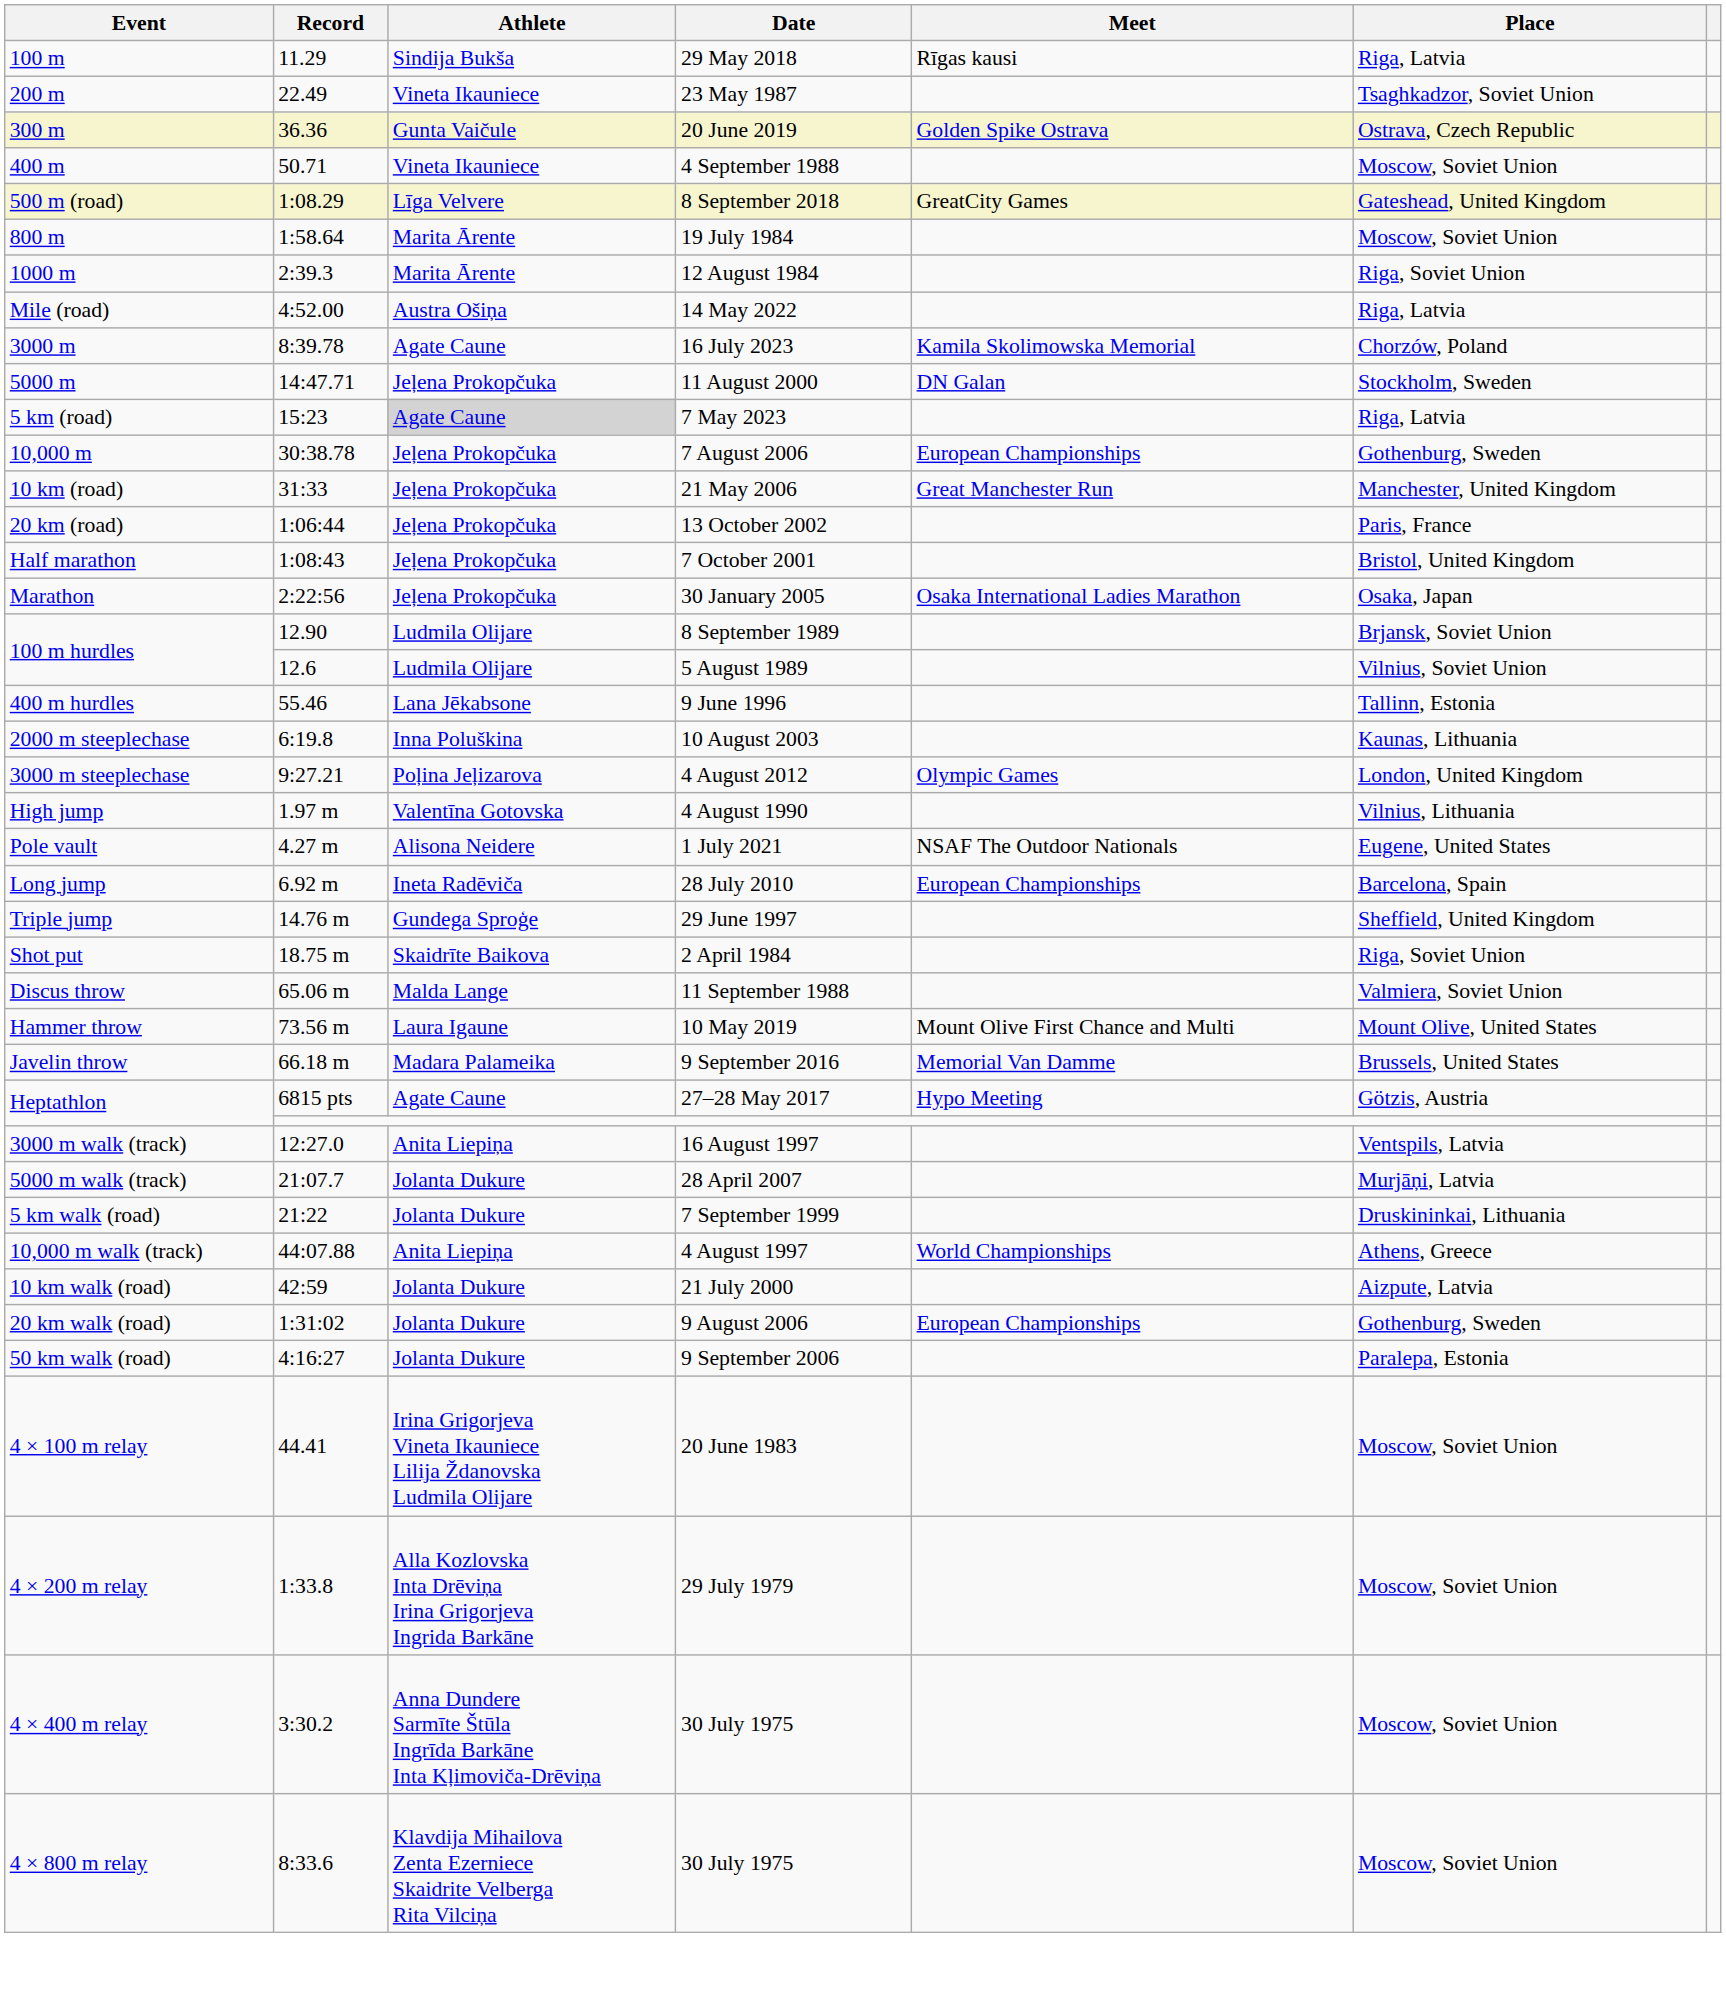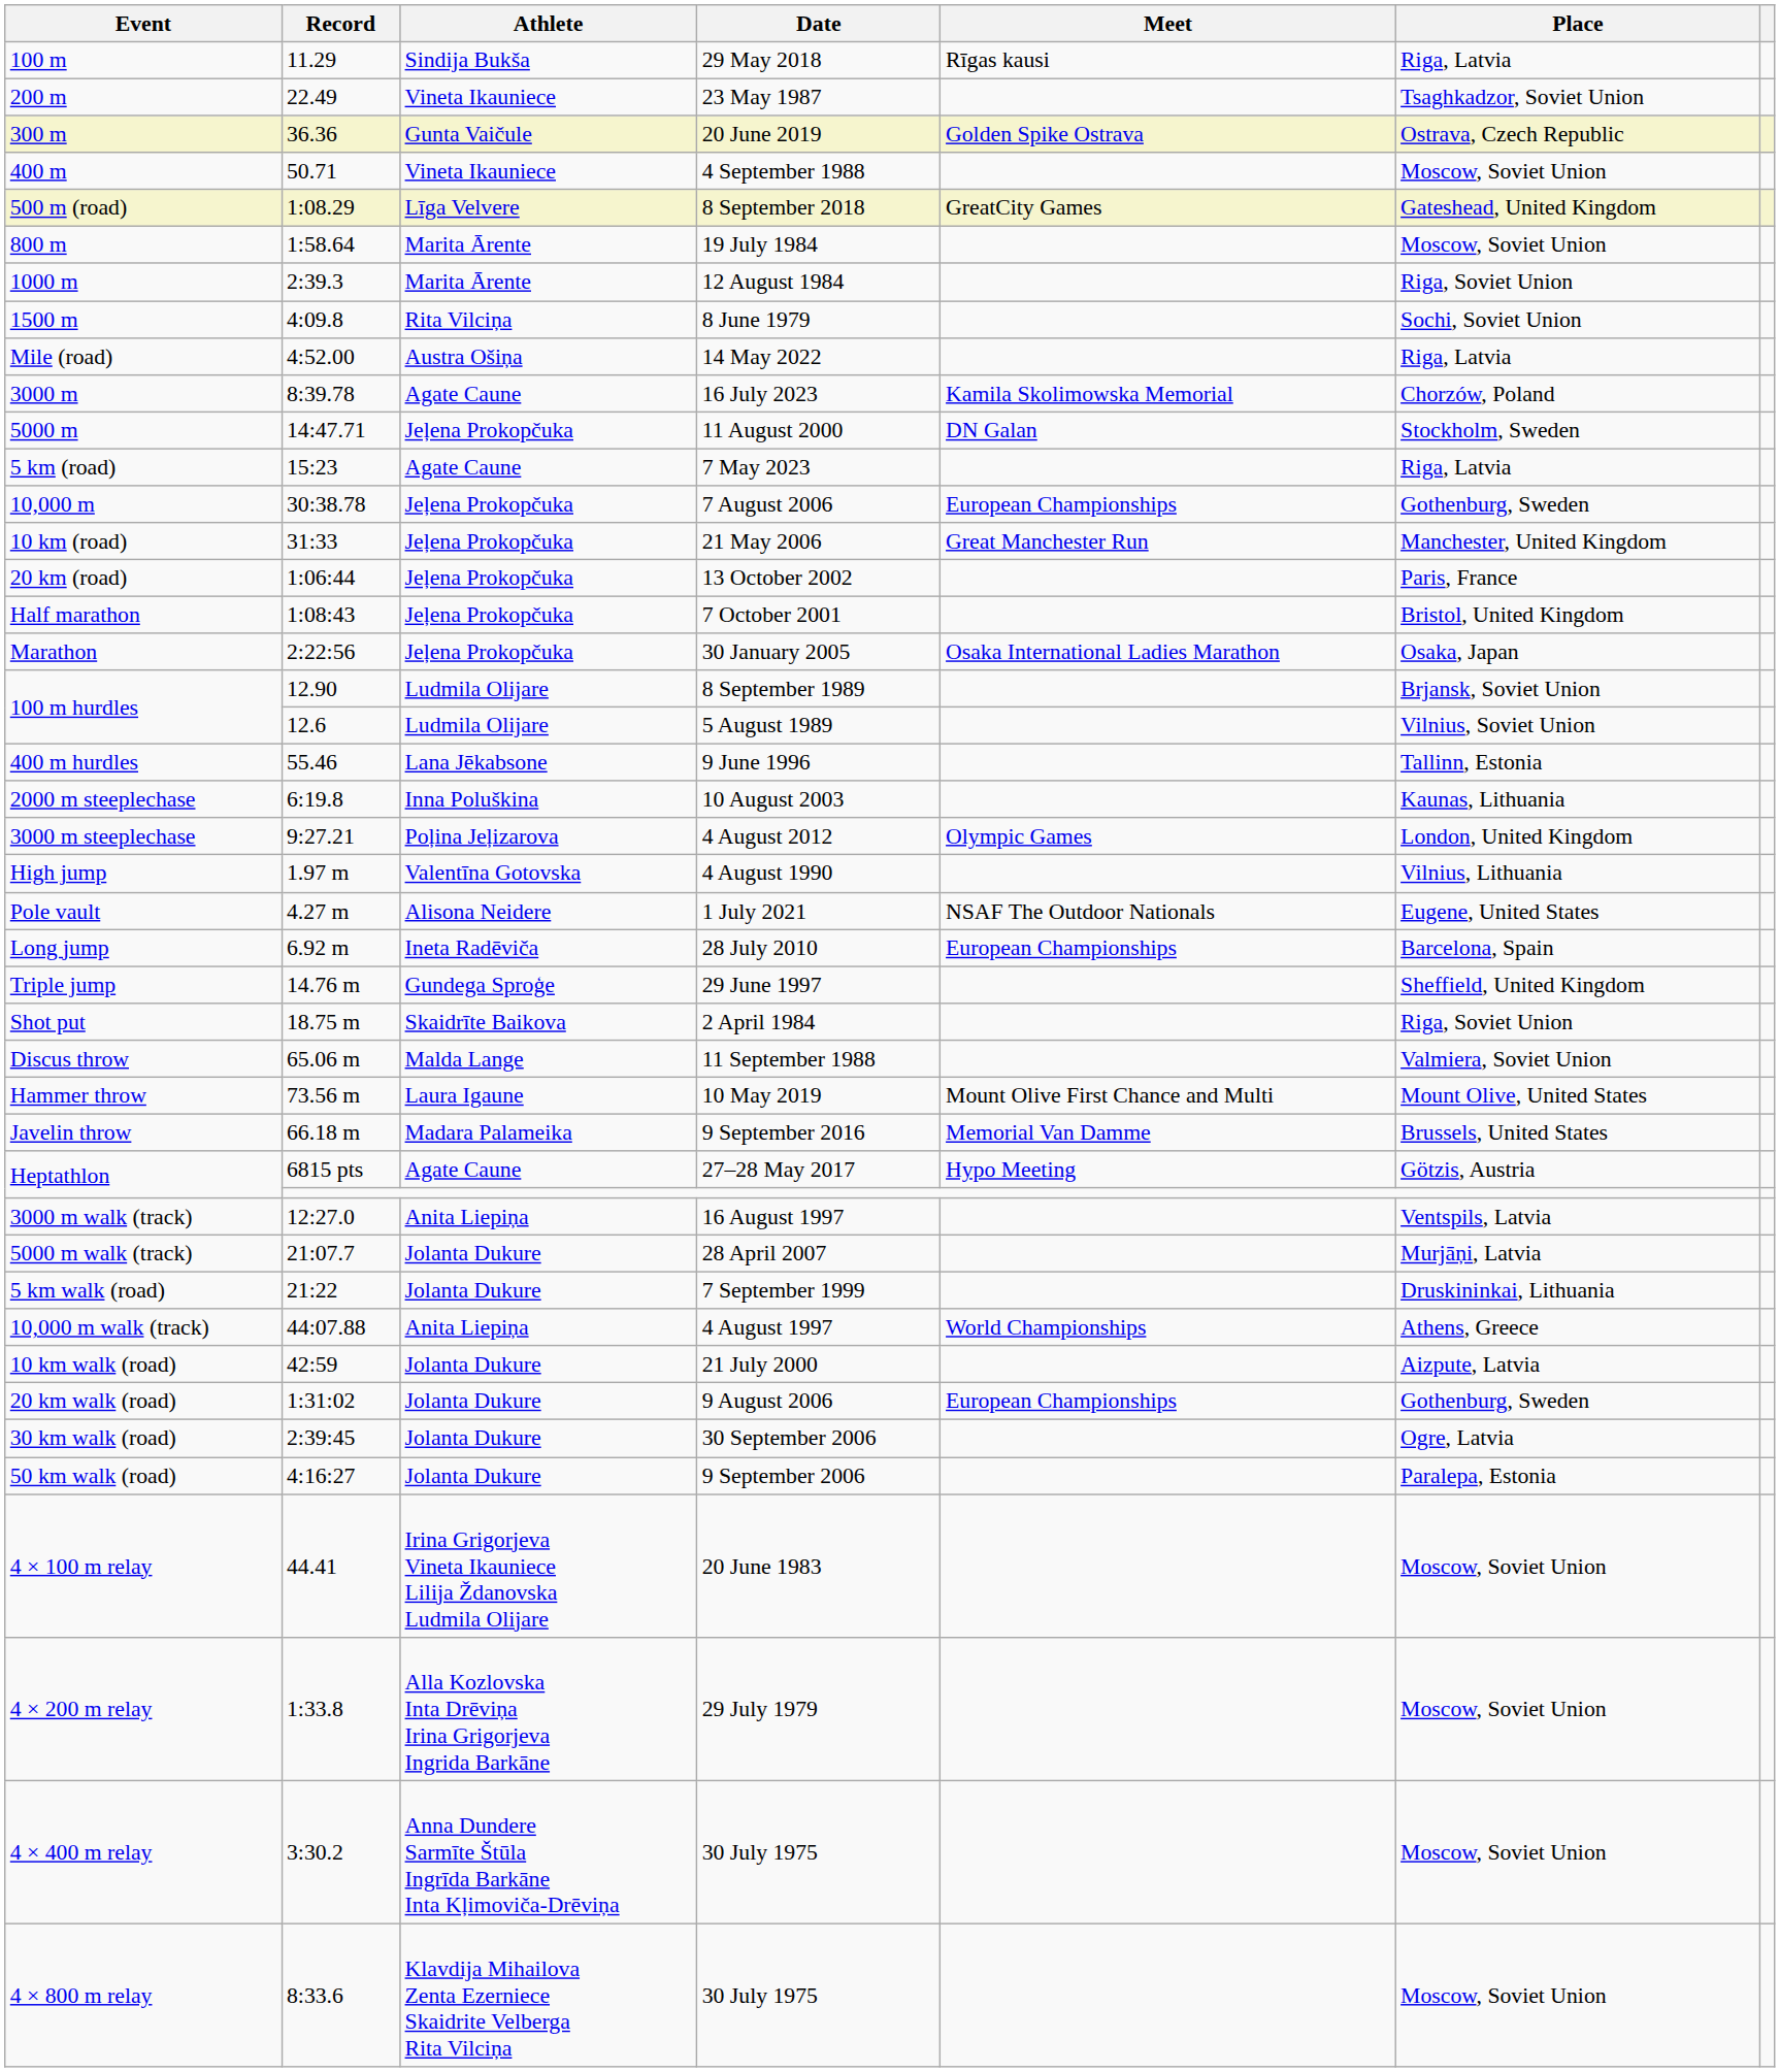 <table class="wikitable" style="font-size:95%; width: 95%;">
 <tr>
 <th>Event</th>
 <th>Record</th>
 <th>Athlete</th>
 <th>Date</th>
 <th>Meet</th>
 <th>Place</th>
 <th></th>
 </tr>
 <tr>
 <td><a href='#'>100 m</a></td>
 <td>11.29 </td>
 <td><a href='#'>Sindija Bukša</a></td>
 <td>29 May 2018</td>
 <td>Rīgas kausi</td>
 <td><a href='#'>Riga</a>, Latvia</td>
 <td></td>
 </tr>
 <tr>
 <td><a href='#'>200 m</a></td>
 <td>22.49</td>
 <td><a href='#'>Vineta Ikauniece</a></td>
 <td>23 May 1987</td>
 <td></td>
 <td><a href='#'>Tsaghkadzor</a>, Soviet Union</td>
 <td></td>
 </tr>
 <tr style="background:#f6F5CE;">
 <td><a href='#'>300 m</a></td>
 <td>36.36</td>
 <td><a href='#'>Gunta Vaičule</a></td>
 <td>20 June 2019</td>
 <td><a href='#'>Golden Spike Ostrava</a></td>
 <td><a href='#'>Ostrava</a>, Czech Republic</td>
 <td></td>
 </tr>
 <tr>
 <td><a href='#'>400 m</a></td>
 <td>50.71</td>
 <td><a href='#'>Vineta Ikauniece</a></td>
 <td>4 September 1988</td>
 <td></td>
 <td><a href='#'>Moscow</a>, Soviet Union</td>
 <td></td>
 </tr>
 <tr style="background:#f6F5CE;">
 <td><a href='#'>500 m</a> (road)</td>
 <td>1:08.29</td>
 <td><a href='#'>Līga Velvere</a></td>
 <td>8 September 2018</td>
 <td>GreatCity Games</td>
 <td><a href='#'>Gateshead</a>, United Kingdom</td>
 <td></td>
 </tr>
 <tr>
 <td><a href='#'>800 m</a></td>
 <td>1:58.64</td>
 <td><a href='#'>Marita Ārente</a></td>
 <td>19 July 1984</td>
 <td></td>
 <td><a href='#'>Moscow</a>, Soviet Union</td>
 <td></td>
 </tr>
 <tr>
 <td><a href='#'>1000 m</a></td>
 <td>2:39.3 </td>
 <td><a href='#'>Marita Ārente</a></td>
 <td>12 August 1984</td>
 <td></td>
 <td><a href='#'>Riga</a>, Soviet Union</td>
 <td></td>
 </tr>
 <tr>
+<td><a href='#'>1500 m</a></td>
+<td>4:09.8 </td>
+<td><a href='#'>Rita Vilciņa</a></td>
+<td>8 June 1979</td>
+<td></td>
+<td><a href='#'>Sochi</a>, Soviet Union</td>
+<td></td>
+</tr>
+<tr>
 <td><a href='#'>Mile</a> (road)</td>
 <td>4:52.00</td>
 <td><a href='#'>Austra Ošiņa</a></td>
 <td>14 May 2022</td>
 <td></td>
 <td><a href='#'>Riga</a>, Latvia</td>
 <td></td>
 </tr>
 <tr>
 <td><a href='#'>3000 m</a></td>
 <td>8:39.78</td>
 <td><a href='#'>Agate Caune</a></td>
 <td>16 July 2023</td>
 <td><a href='#'>Kamila Skolimowska Memorial</a></td>
 <td><a href='#'>Chorzów</a>, Poland</td>
 <td></td>
 </tr>
 <tr>
 <td><a href='#'>5000 m</a></td>
 <td>14:47.71</td>
 <td><a href='#'>Jeļena Prokopčuka</a></td>
 <td>11 August 2000</td>
 <td><a href='#'>DN Galan</a></td>
 <td><a href='#'>Stockholm</a>, Sweden</td>
 <td></td>
 </tr>
 <tr>
 <td><a href='#'>5 km</a> (road)</td>
 <td>15:23</td>
-<td style="background: lightgrey;"><a href='#'>Agate Caune</a></td>
+<td><a href='#'>Agate Caune</a></td>
 <td>7 May 2023</td>
 <td></td>
 <td><a href='#'>Riga</a>, Latvia</td>
 <td></td>
 </tr>
 <tr>
 <td><a href='#'>10,000 m</a></td>
 <td>30:38.78</td>
 <td><a href='#'>Jeļena Prokopčuka</a></td>
 <td>7 August 2006</td>
 <td><a href='#'>European Championships</a></td>
 <td><a href='#'>Gothenburg</a>, Sweden</td>
 <td></td>
 </tr>
 <tr>
 <td><a href='#'>10 km</a> (road)</td>
 <td>31:33</td>
 <td><a href='#'>Jeļena Prokopčuka</a></td>
 <td>21 May 2006</td>
 <td><a href='#'>Great Manchester Run</a></td>
 <td><a href='#'>Manchester</a>, United Kingdom</td>
 <td></td>
 </tr>
 <tr>
 <td><a href='#'>20 km</a> (road)</td>
 <td>1:06:44</td>
 <td><a href='#'>Jeļena Prokopčuka</a></td>
 <td>13 October 2002</td>
 <td></td>
 <td><a href='#'>Paris</a>, France</td>
 <td></td>
 </tr>
 <tr>
 <td><a href='#'>Half marathon</a></td>
 <td>1:08:43</td>
 <td><a href='#'>Jeļena Prokopčuka</a></td>
 <td>7 October 2001</td>
 <td></td>
 <td><a href='#'>Bristol</a>, United Kingdom</td>
 <td></td>
 </tr>
 <tr>
 <td><a href='#'>Marathon</a></td>
 <td>2:22:56</td>
 <td><a href='#'>Jeļena Prokopčuka</a></td>
 <td>30 January 2005</td>
 <td><a href='#'>Osaka International Ladies Marathon</a></td>
 <td><a href='#'>Osaka</a>, Japan</td>
 <td></td>
 </tr>
 <tr>
 <td rowspan=2><a href='#'>100 m hurdles</a></td>
 <td>12.90</td>
 <td><a href='#'>Ludmila Olijare</a></td>
 <td>8 September 1989</td>
 <td></td>
 <td><a href='#'>Brjansk</a>, Soviet Union</td>
 <td></td>
 </tr>
 <tr>
 <td>12.6 </td>
 <td><a href='#'>Ludmila Olijare</a></td>
 <td>5 August 1989</td>
 <td></td>
 <td><a href='#'>Vilnius</a>, Soviet Union</td>
 <td></td>
 </tr>
 <tr>
 <td><a href='#'>400 m hurdles</a></td>
 <td>55.46</td>
 <td><a href='#'>Lana Jēkabsone</a></td>
 <td>9 June 1996</td>
 <td></td>
 <td><a href='#'>Tallinn</a>, Estonia</td>
 <td></td>
 </tr>
 <tr>
 <td><a href='#'>2000 m steeplechase</a></td>
 <td>6:19.8 </td>
 <td><a href='#'>Inna Poluškina</a></td>
 <td>10 August 2003</td>
 <td></td>
 <td><a href='#'>Kaunas</a>, Lithuania</td>
 <td></td>
 </tr>
 <tr>
 <td><a href='#'>3000 m steeplechase</a></td>
 <td>9:27.21</td>
 <td><a href='#'>Poļina Jeļizarova</a></td>
 <td>4 August 2012</td>
 <td><a href='#'>Olympic Games</a></td>
 <td><a href='#'>London</a>, United Kingdom</td>
 <td></td>
 </tr>
 <tr>
 <td><a href='#'>High jump</a></td>
 <td>1.97 m</td>
 <td><a href='#'>Valentīna Gotovska</a></td>
 <td>4 August 1990</td>
 <td></td>
 <td><a href='#'>Vilnius</a>, Lithuania</td>
 <td></td>
 </tr>
 <tr>
 <td><a href='#'>Pole vault</a></td>
 <td>4.27 m</td>
 <td><a href='#'>Alisona Neidere</a></td>
 <td>1 July 2021 </td>
 <td>NSAF The Outdoor Nationals</td>
 <td><a href='#'>Eugene</a>, United States</td>
 <td></td>
 </tr>
 <tr>
 <td><a href='#'>Long jump</a></td>
 <td>6.92 m </td>
 <td><a href='#'>Ineta Radēviča</a></td>
 <td>28 July 2010</td>
 <td><a href='#'>European Championships</a></td>
 <td><a href='#'>Barcelona</a>, Spain</td>
 <td></td>
 </tr>
 <tr>
 <td><a href='#'>Triple jump</a></td>
 <td>14.76 m </td>
 <td><a href='#'>Gundega Sproģe</a></td>
 <td>29 June 1997</td>
 <td></td>
 <td><a href='#'>Sheffield</a>, United Kingdom</td>
 <td></td>
 </tr>
 <tr>
 <td><a href='#'>Shot put</a></td>
 <td>18.75 m</td>
 <td><a href='#'>Skaidrīte Baikova</a></td>
 <td>2 April 1984</td>
 <td></td>
 <td><a href='#'>Riga</a>, Soviet Union</td>
 <td></td>
 </tr>
 <tr>
 <td><a href='#'>Discus throw</a></td>
 <td>65.06 m</td>
 <td><a href='#'>Malda Lange</a></td>
 <td>11 September 1988</td>
 <td></td>
 <td><a href='#'>Valmiera</a>, Soviet Union</td>
 <td></td>
 </tr>
 <tr>
 <td><a href='#'>Hammer throw</a></td>
 <td>73.56 m</td>
 <td><a href='#'>Laura Igaune</a></td>
 <td>10 May 2019</td>
 <td>Mount Olive First Chance and Multi</td>
 <td><a href='#'>Mount Olive</a>, United States</td>
 <td></td>
 </tr>
 <tr>
 <td><a href='#'>Javelin throw</a></td>
 <td>66.18 m</td>
 <td><a href='#'>Madara Palameika</a></td>
 <td>9 September 2016</td>
 <td><a href='#'>Memorial Van Damme</a></td>
 <td><a href='#'>Brussels</a>, United States</td>
 <td></td>
 </tr>
 <tr>
 <td rowspan=2><a href='#'>Heptathlon</a></td>
 <td>6815 pts</td>
 <td><a href='#'>Agate Caune</a></td>
 <td>27–28 May 2017</td>
 <td><a href='#'>Hypo Meeting</a></td>
 <td><a href='#'>Götzis</a>, Austria</td>
 <td></td>
 </tr>
 <tr>
 <td colspan=5></td>
 <td></td>
 </tr>
 <tr>
 <td><a href='#'>3000 m walk</a> (track)</td>
 <td>12:27.0</td>
 <td><a href='#'>Anita Liepiņa</a></td>
 <td>16 August 1997</td>
 <td></td>
 <td><a href='#'>Ventspils</a>, Latvia</td>
 <td></td>
 </tr>
 <tr>
 <td><a href='#'>5000 m walk</a> (track)</td>
 <td>21:07.7</td>
 <td><a href='#'>Jolanta Dukure</a></td>
 <td>28 April 2007</td>
 <td></td>
 <td><a href='#'>Murjāņi</a>, Latvia</td>
 <td></td>
 </tr>
 <tr>
 <td><a href='#'>5 km walk</a> (road)</td>
 <td>21:22</td>
 <td><a href='#'>Jolanta Dukure</a></td>
 <td>7 September 1999</td>
 <td></td>
 <td><a href='#'>Druskininkai</a>, Lithuania</td>
 <td></td>
 </tr>
 <tr>
 <td><a href='#'>10,000 m walk</a> (track)</td>
 <td>44:07.88</td>
 <td><a href='#'>Anita Liepiņa</a></td>
 <td>4 August 1997</td>
 <td><a href='#'>World Championships</a></td>
 <td><a href='#'>Athens</a>, Greece</td>
 <td></td>
 </tr>
 <tr>
 <td><a href='#'>10 km walk</a> (road)</td>
 <td>42:59</td>
 <td><a href='#'>Jolanta Dukure</a></td>
 <td>21 July 2000</td>
 <td></td>
 <td><a href='#'>Aizpute</a>, Latvia</td>
 <td></td>
 </tr>
 <tr>
 <td><a href='#'>20 km walk</a> (road)</td>
 <td>1:31:02</td>
 <td><a href='#'>Jolanta Dukure</a></td>
 <td>9 August 2006</td>
 <td><a href='#'>European Championships</a></td>
 <td><a href='#'>Gothenburg</a>, Sweden</td>
 <td></td>
 </tr>
 <tr>
+<td><a href='#'>30 km walk</a> (road)</td>
+<td>2:39:45</td>
+<td><a href='#'>Jolanta Dukure</a></td>
+<td>30 September 2006</td>
+<td></td>
+<td><a href='#'>Ogre</a>, Latvia</td>
+<td></td>
+</tr>
+<tr>
 <td><a href='#'>50 km walk</a> (road)</td>
 <td>4:16:27</td>
 <td><a href='#'>Jolanta Dukure</a></td>
 <td>9 September 2006</td>
 <td></td>
 <td><a href='#'>Paralepa</a>, Estonia</td>
 <td></td>
 </tr>
 <tr>
 <td><a href='#'>4 × 100 m relay</a></td>
 <td>44.41</td>
 <td><br><a href='#'>Irina Grigorjeva</a><br><a href='#'>Vineta Ikauniece</a><br><a href='#'>Lilija Ždanovska</a><br><a href='#'>Ludmila Olijare</a></td>
 <td>20 June 1983</td>
 <td></td>
 <td><a href='#'>Moscow</a>, Soviet Union</td>
 <td></td>
 </tr>
 <tr>
 <td><a href='#'>4 × 200 m relay</a></td>
 <td>1:33.8 </td>
 <td><br><a href='#'>Alla Kozlovska</a><br><a href='#'>Inta Drēviņa</a><br><a href='#'>Irina Grigorjeva</a><br><a href='#'>Ingrida Barkāne</a></td>
 <td>29 July 1979</td>
 <td></td>
 <td><a href='#'>Moscow</a>, Soviet Union</td>
 <td></td>
 </tr>
 <tr>
 <td><a href='#'>4 × 400 m relay</a></td>
 <td>3:30.2 </td>
 <td><br><a href='#'>Anna Dundere</a><br><a href='#'>Sarmīte Štūla</a><br><a href='#'>Ingrīda Barkāne</a><br><a href='#'>Inta Kļimoviča-Drēviņa</a></td>
 <td>30 July 1975</td>
 <td></td>
 <td><a href='#'>Moscow</a>, Soviet Union</td>
 <td></td>
 </tr>
 <tr>
 <td><a href='#'>4 × 800 m relay</a></td>
 <td>8:33.6 </td>
 <td><br><a href='#'>Klavdija Mihailova</a><br><a href='#'>Zenta Ezerniece</a><br><a href='#'>Skaidrite Velberga</a><br><a href='#'>Rita Vilciņa</a></td>
 <td>30 July 1975</td>
 <td></td>
 <td><a href='#'>Moscow</a>, Soviet Union</td>
 <td></td>
 </tr>
 </table>
